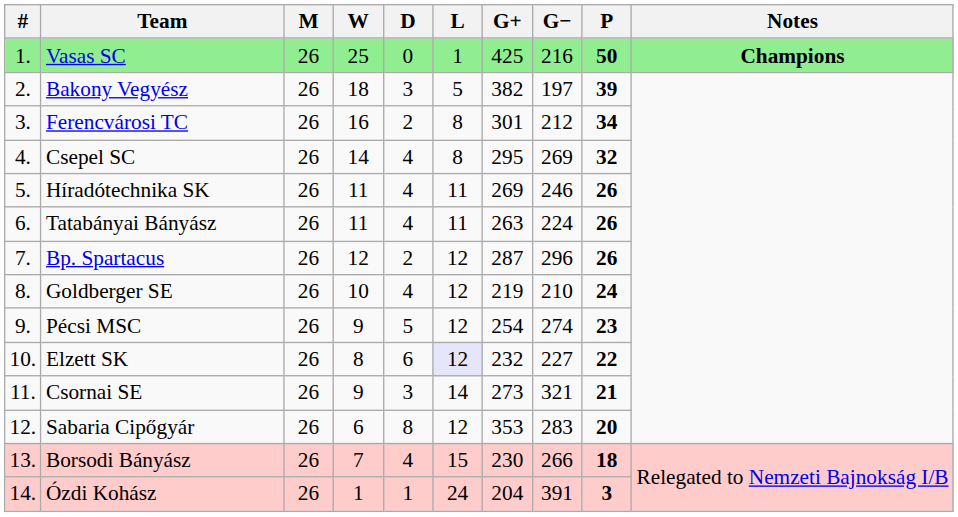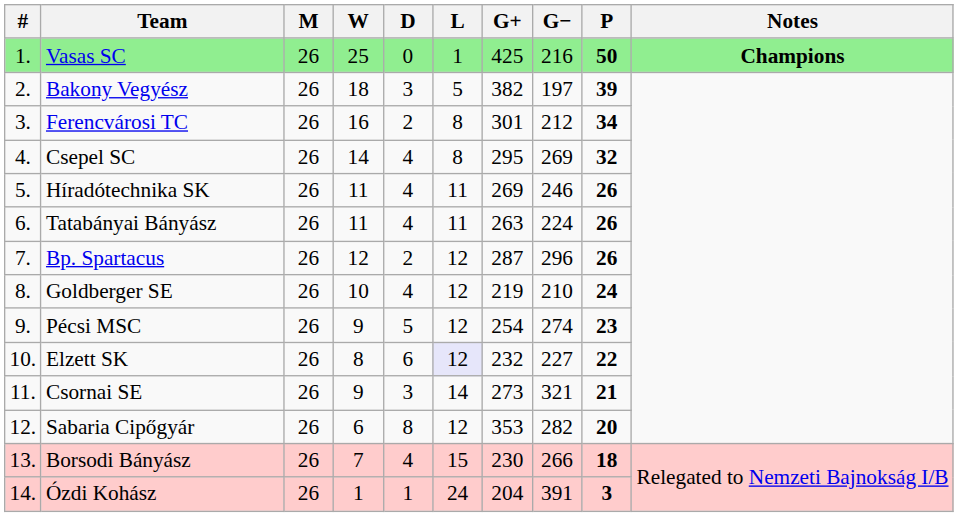 <table class="wikitable" style="text-align: center;">
 <tr>
 <th width="15">#</th>
 <th width="175">Team</th>
 <th width="30">M</th>
 <th width="30">W</th>
 <th width="30">D</th>
 <th width="30">L</th>
 <th width="30">G+</th>
 <th width="30">G−</th>
 <th width="30">P</th>
 <th>Notes</th>
 </tr>
 <tr style="background: #90EE90;">
 <td>1.</td>
 <td align="left"><a href='#'>Vasas SC</a></td>
 <td>26</td>
 <td>25</td>
 <td>0</td>
 <td>1</td>
 <td>425</td>
 <td>216</td>
 <td><strong>50</strong></td>
 <td><strong>Champions</strong></td>
 </tr>
 <tr>
 <td>2.</td>
 <td align="left"><a href='#'>Bakony Vegyész</a></td>
 <td>26</td>
 <td>18</td>
 <td>3</td>
 <td>5</td>
 <td>382</td>
 <td>197</td>
 <td><strong>39</strong></td>
 </tr>
 <tr>
 <td>3.</td>
 <td align="left"><a href='#'>Ferencvárosi TC</a></td>
 <td>26</td>
 <td>16</td>
 <td>2</td>
 <td>8</td>
 <td>301</td>
 <td>212</td>
 <td><strong>34</strong></td>
 </tr>
 <tr>
 <td>4.</td>
 <td align="left">Csepel SC</td>
 <td>26</td>
 <td>14</td>
 <td>4</td>
 <td>8</td>
 <td>295</td>
 <td>269</td>
 <td><strong>32</strong></td>
 </tr>
 <tr>
 <td>5.</td>
 <td align="left">Híradótechnika SK</td>
 <td>26</td>
 <td>11</td>
 <td>4</td>
 <td>11</td>
 <td>269</td>
 <td>246</td>
 <td><strong>26</strong></td>
 </tr>
 <tr>
 <td>6.</td>
 <td align="left">Tatabányai Bányász</td>
 <td>26</td>
 <td>11</td>
 <td>4</td>
 <td>11</td>
 <td>263</td>
 <td>224</td>
 <td><strong>26</strong></td>
 </tr>
 <tr>
 <td>7.</td>
 <td align="left"><a href='#'>Bp. Spartacus</a></td>
 <td>26</td>
 <td>12</td>
 <td>2</td>
 <td>12</td>
 <td>287</td>
 <td>296</td>
 <td><strong>26</strong></td>
 </tr>
 <tr>
 <td>8.</td>
 <td align="left">Goldberger SE</td>
 <td>26</td>
 <td>10</td>
 <td>4</td>
 <td>12</td>
 <td>219</td>
 <td>210</td>
 <td><strong>24</strong></td>
 </tr>
 <tr>
 <td>9.</td>
 <td align="left">Pécsi MSC</td>
 <td>26</td>
 <td>9</td>
 <td>5</td>
 <td>12</td>
 <td>254</td>
 <td>274</td>
 <td><strong>23</strong></td>
 </tr>
 <tr>
 <td>10.</td>
 <td align="left">Elzett SK</td>
 <td>26</td>
 <td>8</td>
 <td>6</td>
 <td style="background: lavender;">12</td>
 <td>232</td>
 <td>227</td>
 <td><strong>22</strong></td>
 </tr>
 <tr>
 <td>11.</td>
 <td align="left">Csornai SE</td>
 <td>26</td>
 <td>9</td>
 <td>3</td>
 <td>14</td>
 <td>273</td>
 <td>321</td>
 <td><strong>21</strong></td>
 </tr>
 <tr>
 <td>12.</td>
 <td align="left">Sabaria Cipőgyár</td>
 <td>26</td>
 <td>6</td>
 <td>8</td>
 <td>12</td>
 <td>353</td>
-<td>283</td>
+<td>282</td>
 <td><strong>20</strong></td>
 </tr>
 <tr style="background: #FFCCCC;">
 <td>13.</td>
 <td align="left">Borsodi Bányász</td>
 <td>26</td>
 <td>7</td>
 <td>4</td>
 <td>15</td>
 <td>230</td>
 <td>266</td>
 <td><strong>18</strong></td>
 <td rowspan="2">Relegated to <a href='#'>Nemzeti Bajnokság I/B</a></td>
 </tr>
 <tr style="background: #FFCCCC;">
 <td>14.</td>
 <td align="left">Ózdi Kohász</td>
 <td>26</td>
 <td>1</td>
 <td>1</td>
 <td>24</td>
 <td>204</td>
 <td>391</td>
 <td><strong>3</strong></td>
 </tr>
 </table>
